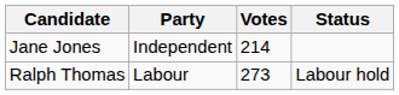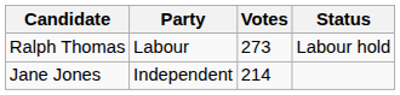 <table class="wikitable sortable">
 <tr>
 <th>Candidate</th>
 <th>Party</th>
 <th>Votes</th>
 <th>Status</th>
 </tr>
 <tr>
+<td>Ralph Thomas</td>
+<td>Labour</td>
+<td>273</td>
+<td>Labour hold</td>
+</tr>
+<tr>
 <td>Jane Jones</td>
 <td>Independent</td>
 <td>214</td>
 <td></td>
 </tr>
-<tr>
-<td>Ralph Thomas</td>
-<td>Labour</td>
-<td>273</td>
-<td>Labour hold</td>
-</tr>
 </table>
